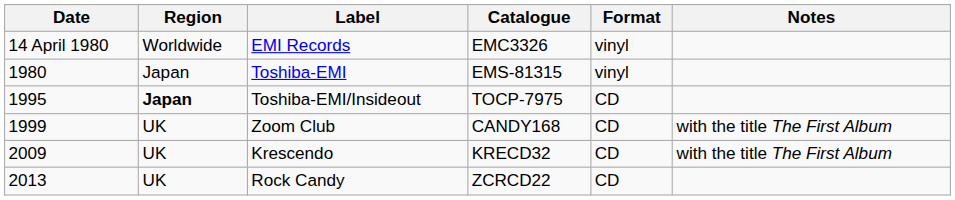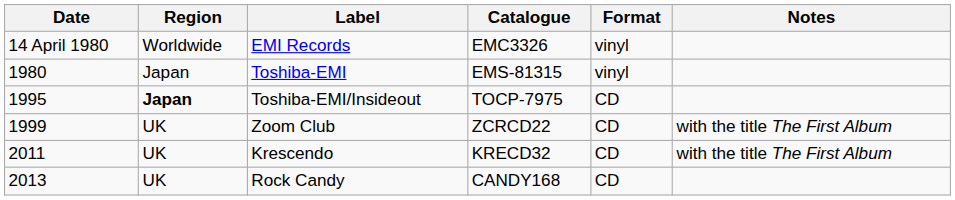 <table class="wikitable" width="70%">
 <tr>
 <th>Date</th>
 <th>Region</th>
 <th>Label</th>
 <th>Catalogue</th>
 <th>Format</th>
 <th>Notes</th>
 </tr>
 <tr>
 <td>14 April 1980</td>
 <td>Worldwide</td>
 <td><a href='#'>EMI Records</a></td>
 <td>EMC3326</td>
 <td>vinyl</td>
 <td></td>
 </tr>
 <tr>
 <td>1980</td>
 <td>Japan</td>
 <td><a href='#'>Toshiba-EMI</a></td>
 <td>EMS-81315</td>
 <td>vinyl</td>
 <td></td>
 </tr>
 <tr>
 <td>1995</td>
 <td><strong>Japan</strong></td>
 <td>Toshiba-EMI/Insideout</td>
 <td>TOCP-7975</td>
 <td>CD</td>
 <td></td>
 </tr>
 <tr>
 <td>1999</td>
 <td>UK</td>
 <td>Zoom Club</td>
-<td>CANDY168</td>
+<td>ZCRCD22</td>
 <td>CD</td>
 <td>with the title <em>The First Album</em></td>
 </tr>
 <tr>
-<td>2009</td>
+<td>2011</td>
 <td>UK</td>
 <td>Krescendo</td>
 <td>KRECD32</td>
 <td>CD</td>
 <td>with the title <em>The First Album</em></td>
 </tr>
 <tr>
 <td>2013</td>
 <td>UK</td>
 <td>Rock Candy</td>
-<td>ZCRCD22</td>
+<td>CANDY168</td>
 <td>CD</td>
 <td></td>
 </tr>
 </table>
